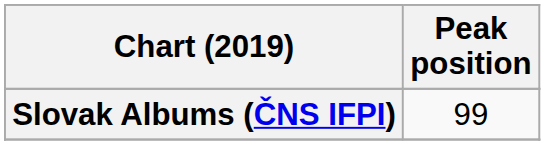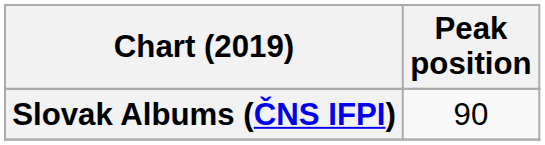 <table class="wikitable sortable plainrowheaders" style="text-align:center">
 <tr>
 <th scope="col">Chart (2019)</th>
 <th scope="col">Peak<br>position</th>
 </tr>
 <tr>
 </tr>
 <tr>
 </tr>
 <tr>
 </tr>
 <tr>
 </tr>
 <tr>
 </tr>
 <tr>
 </tr>
 <tr>
 </tr>
 <tr>
 </tr>
 <tr>
 </tr>
 <tr>
 </tr>
 <tr>
 </tr>
 <tr>
 </tr>
 <tr>
 </tr>
 <tr>
 <th scope="row">Slovak Albums (<a href='#'>ČNS IFPI</a>)</th>
-<td>99</td>
+<td>90</td>
 </tr>
 <tr>
 </tr>
 <tr>
 </tr>
 <tr>
 </tr>
 <tr>
 </tr>
 </table>
